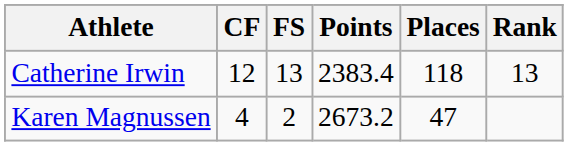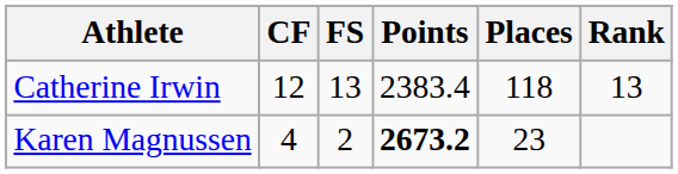 <table class="wikitable" border="1" style="font-size:90%">
 <tr>
 <th>Athlete</th>
 <th>CF</th>
 <th>FS</th>
 <th>Points</th>
 <th>Places</th>
 <th>Rank</th>
 </tr>
 <tr align=center>
 <td align=left><a href='#'>Catherine Irwin</a></td>
 <td>12</td>
 <td>13</td>
 <td>2383.4</td>
 <td>118</td>
 <td>13</td>
 </tr>
 <tr align=center>
 <td align=left><a href='#'>Karen Magnussen</a></td>
 <td>4</td>
 <td>2</td>
-<td>2673.2</td>
-<td>47</td>
+<td><strong>2673.2</strong></td>
+<td>23</td>
 <td></td>
 </tr>
 </table>
